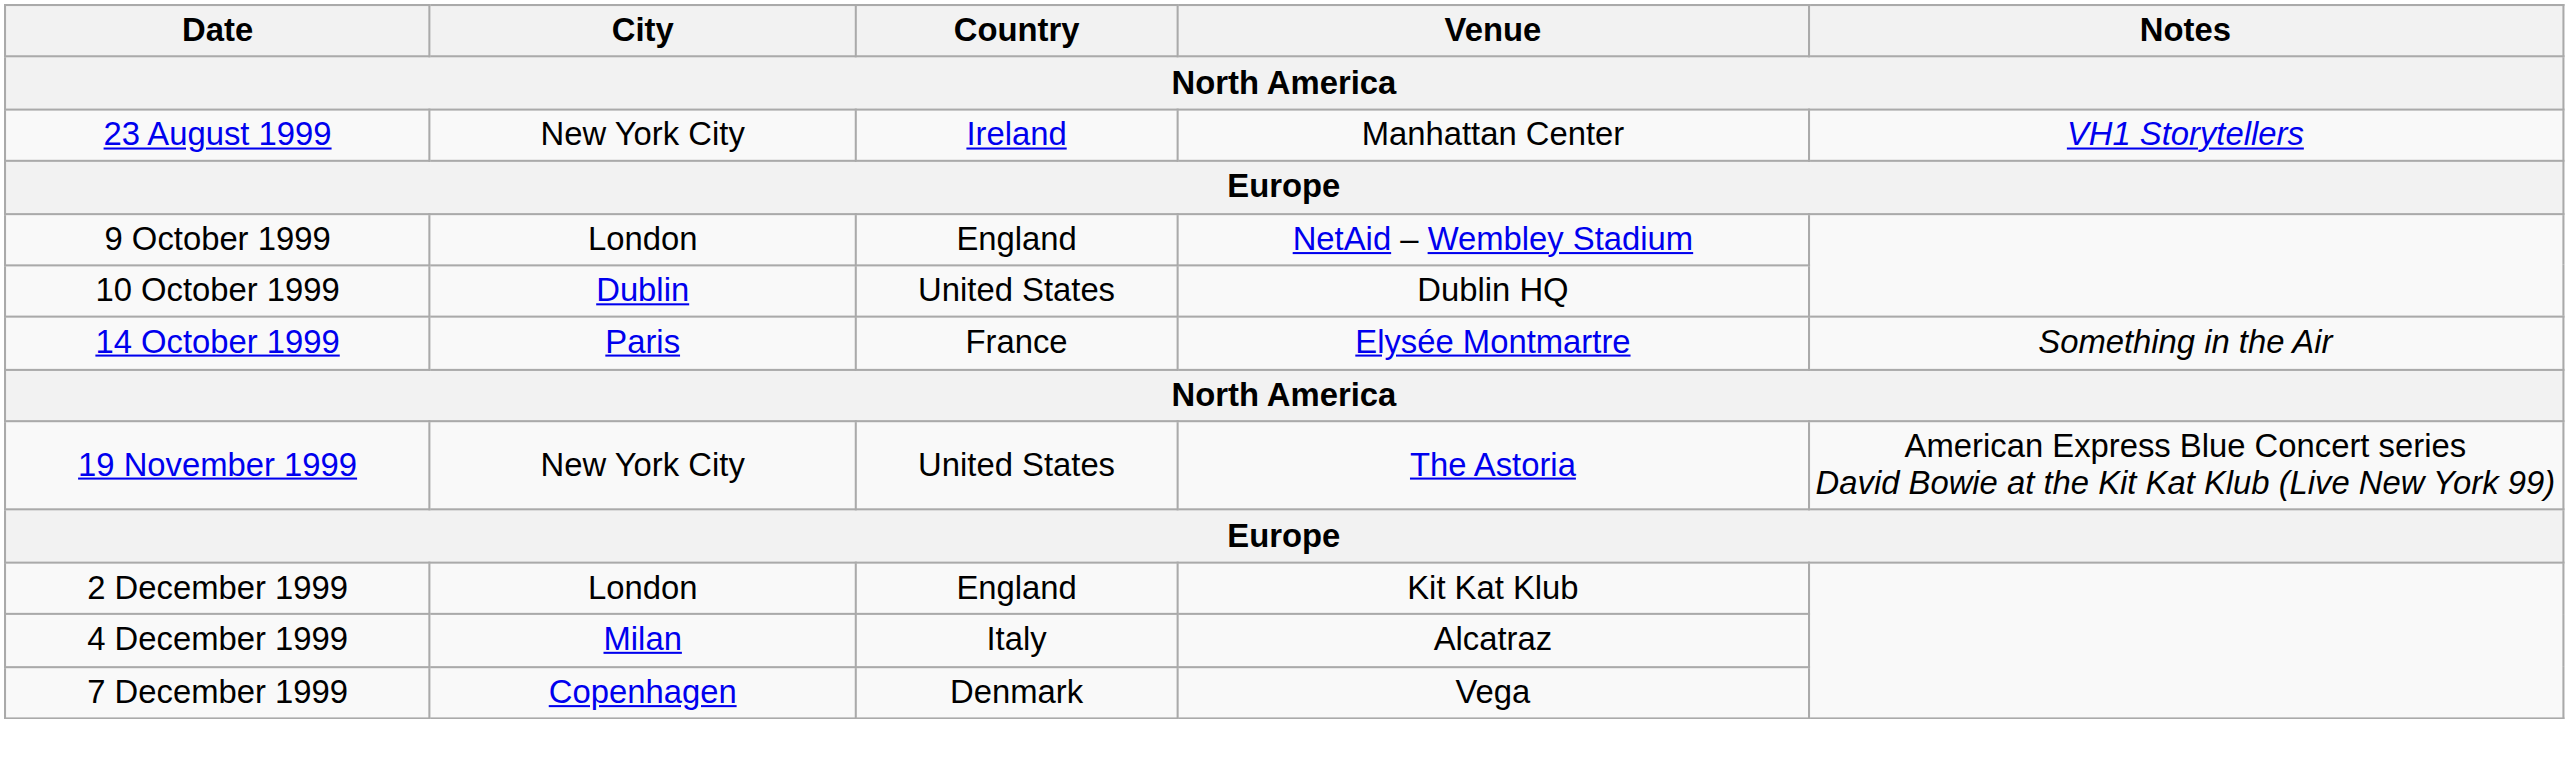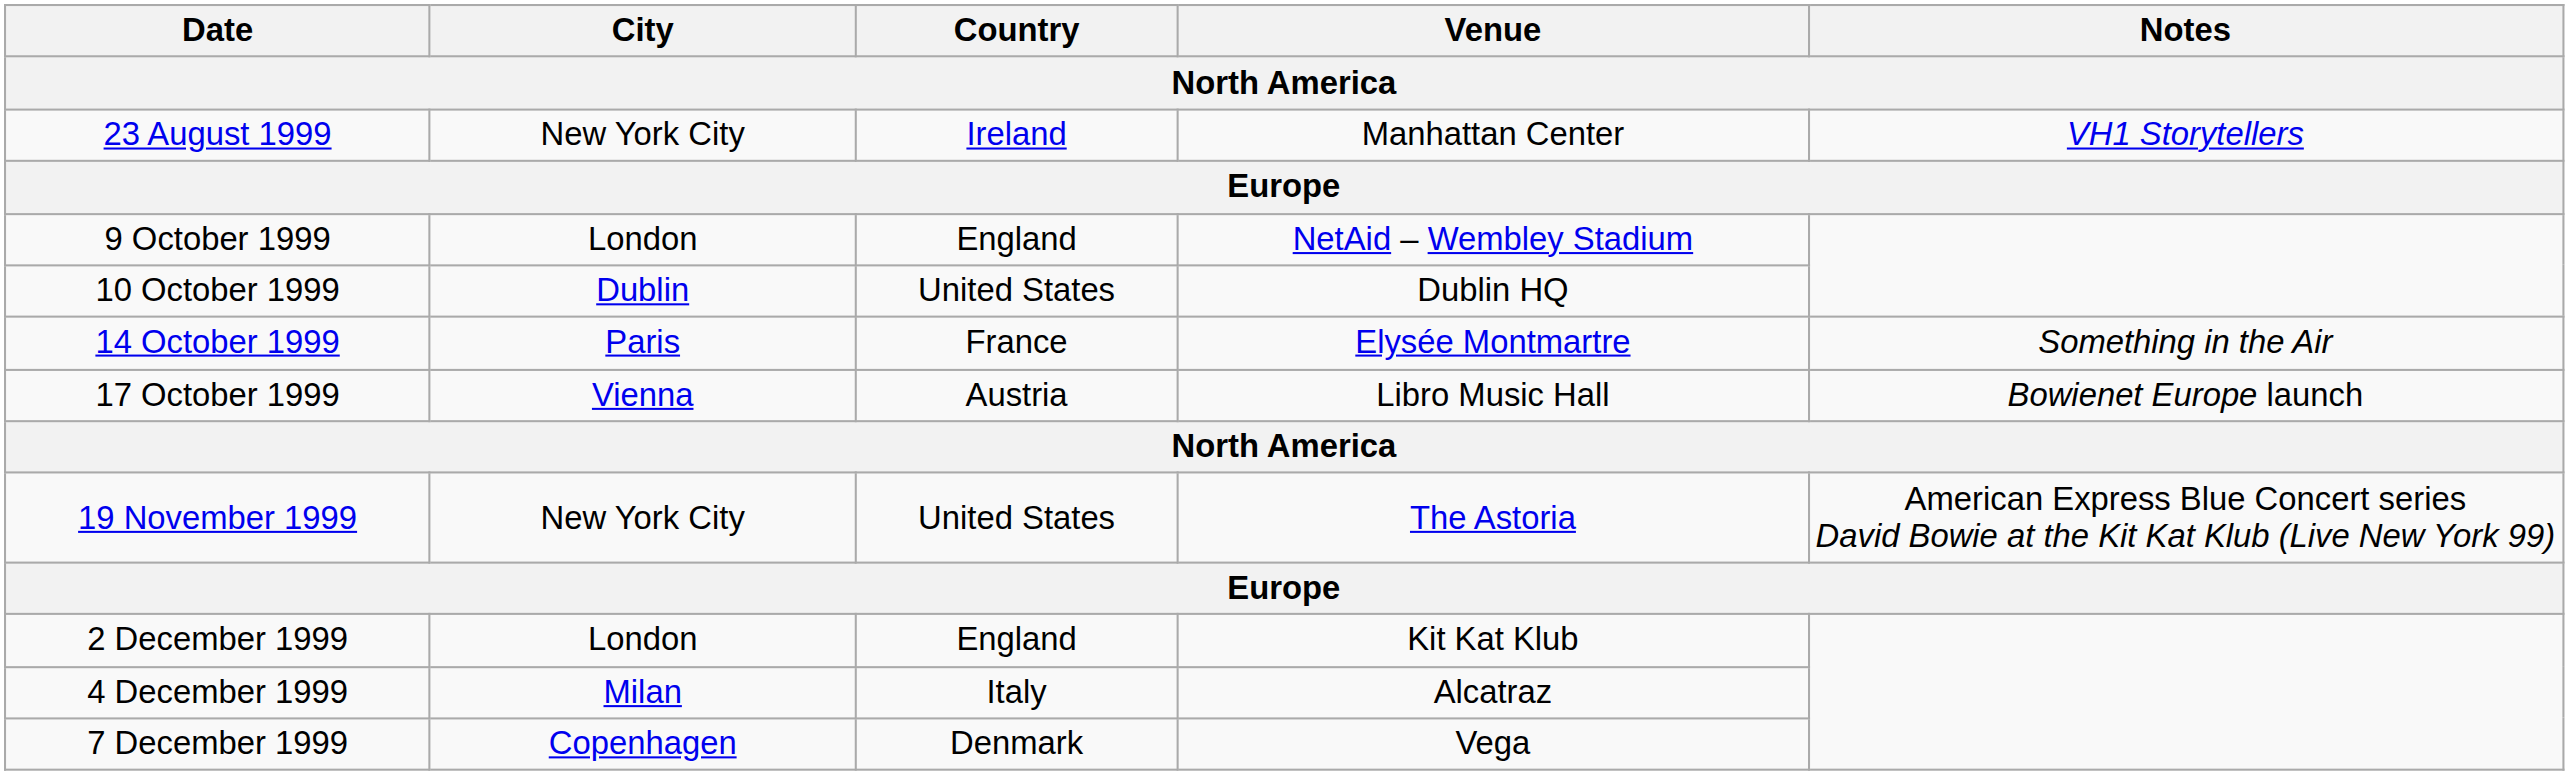 <table class="wikitable" style="text-align:center;">
 <tr>
 <th width="200">Date</th>
 <th width="200">City</th>
 <th width="150">Country</th>
 <th width="300">Venue</th>
 <th>Notes</th>
 </tr>
 <tr>
 <th colspan="5">North America</th>
 </tr>
 <tr>
 <td><a href='#'>23 August 1999</a></td>
 <td>New York City</td>
 <td><a href='#'>Ireland</a></td>
 <td>Manhattan Center</td>
 <td><em><a href='#'>VH1 Storytellers</a></em></td>
 </tr>
 <tr>
 <th colspan="5">Europe</th>
 </tr>
 <tr>
 <td>9 October 1999</td>
 <td>London</td>
 <td>England</td>
 <td><a href='#'>NetAid</a> – <a href='#'>Wembley Stadium</a></td>
 </tr>
 <tr>
 <td>10 October 1999</td>
 <td><a href='#'>Dublin</a></td>
 <td>United States</td>
 <td>Dublin HQ</td>
 </tr>
 <tr>
 <td><a href='#'>14 October 1999</a></td>
 <td><a href='#'>Paris</a></td>
 <td>France</td>
 <td><a href='#'>Elysée Montmartre</a></td>
 <td><em>Something in the Air</em></td>
 </tr>
 <tr>
+<td>17 October 1999</td>
+<td><a href='#'>Vienna</a></td>
+<td>Austria</td>
+<td>Libro Music Hall</td>
+<td><em>Bowienet Europe</em> launch</td>
+</tr>
+<tr>
 <th colspan="5">North America</th>
 </tr>
 <tr>
 <td><a href='#'>19 November 1999</a></td>
 <td>New York City</td>
 <td>United States</td>
 <td><a href='#'>The Astoria</a></td>
 <td>American Express Blue Concert series<br><em>David Bowie at the Kit Kat Klub (Live New York 99)</em></td>
 </tr>
 <tr>
 <th colspan="5">Europe</th>
 </tr>
 <tr>
 <td>2 December 1999</td>
 <td>London</td>
 <td>England</td>
 <td>Kit Kat Klub</td>
 </tr>
 <tr>
 <td>4 December 1999</td>
 <td><a href='#'>Milan</a></td>
 <td>Italy</td>
 <td>Alcatraz</td>
 </tr>
 <tr>
 <td>7 December 1999</td>
 <td><a href='#'>Copenhagen</a></td>
 <td>Denmark</td>
 <td>Vega</td>
 </tr>
 </table>
